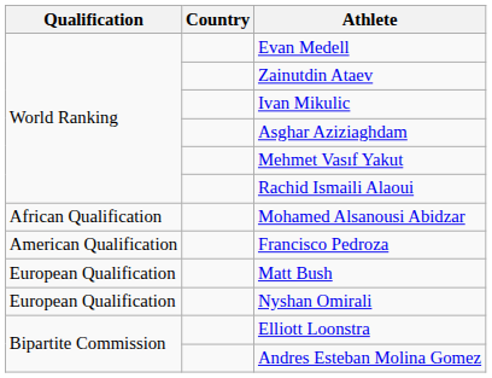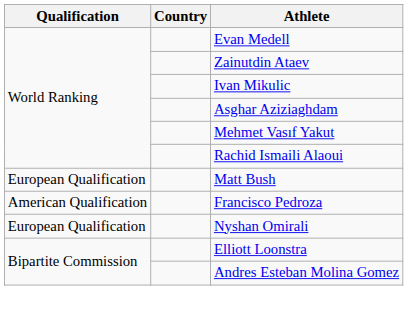 <table class="wikitable">
 <tr>
 <th>Qualification</th>
 <th>Country</th>
 <th>Athlete</th>
 </tr>
 <tr>
 <td rowspan="6">World Ranking</td>
 <td></td>
 <td><a href='#'>Evan Medell</a></td>
 </tr>
 <tr>
 <td></td>
 <td><a href='#'>Zainutdin Ataev</a></td>
 </tr>
 <tr>
 <td></td>
 <td><a href='#'>Ivan Mikulic</a></td>
 </tr>
 <tr>
 <td></td>
 <td><a href='#'>Asghar Aziziaghdam</a></td>
 </tr>
 <tr>
 <td></td>
 <td><a href='#'>Mehmet Vasıf Yakut</a></td>
 </tr>
 <tr>
 <td></td>
 <td><a href='#'>Rachid Ismaili Alaoui</a></td>
 </tr>
 <tr>
-<td>African Qualification</td>
+<td>European Qualification</td>
 <td></td>
-<td><a href='#'>Mohamed Alsanousi Abidzar</a></td>
+<td><a href='#'>Matt Bush</a></td>
 </tr>
 <tr>
 <td>American Qualification</td>
 <td></td>
 <td><a href='#'>Francisco Pedroza</a></td>
-</tr>
-<tr>
-<td>European Qualification</td>
-<td></td>
-<td><a href='#'>Matt Bush</a></td>
 </tr>
 <tr>
 <td>European Qualification</td>
 <td></td>
 <td><a href='#'>Nyshan Omirali</a></td>
 </tr>
 <tr>
 <td rowspan="2">Bipartite Commission</td>
 <td></td>
 <td><a href='#'>Elliott Loonstra</a></td>
 </tr>
 <tr>
 <td></td>
 <td><a href='#'>Andres Esteban Molina Gomez</a></td>
 </tr>
 </table>
